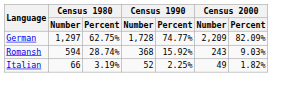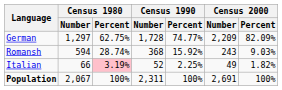 <table class="wikitable float-left">
 <tr>
 <th rowspan="2">Language</th>
 <th colspan="2">Census 1980</th>
 <th colspan="2">Census 1990</th>
 <th colspan="2">Census 2000</th>
 </tr>
 <tr>
 <th>Number</th>
 <th>Percent</th>
 <th>Number</th>
 <th>Percent</th>
 <th>Number</th>
 <th>Percent</th>
 </tr>
 <tr>
 <td><a href='#'>German</a></td>
 <td align="right">1,297</td>
 <td align="right">62.75%</td>
 <td align="right">1,728</td>
 <td align="right">74.77%</td>
 <td align="right">2,209</td>
 <td align="right">82.09%</td>
 </tr>
 <tr>
 <td><a href='#'>Romansh</a></td>
 <td align="right">594</td>
 <td align="right">28.74%</td>
 <td align="right">368</td>
 <td align="right">15.92%</td>
 <td align="right">243</td>
 <td align="right">9.03%</td>
 </tr>
 <tr>
 <td><a href='#'>Italian</a></td>
 <td align="right">66</td>
-<td align="right">3.19%</td>
+<td align="right" style="background: pink;">3.19%</td>
 <td align="right">52</td>
 <td align="right">2.25%</td>
 <td align="right">49</td>
 <td align="right">1.82%</td>
 </tr>
+<tr>
+<td><strong>Population</strong></td>
+<td align="right">2,067</td>
+<td align="right">100%</td>
+<td align="right">2,311</td>
+<td align="right">100%</td>
+<td align="right">2,691</td>
+<td align="right">100%</td>
+</tr>
 </table>
